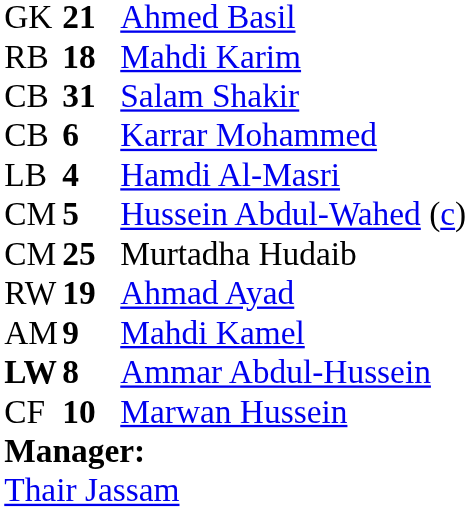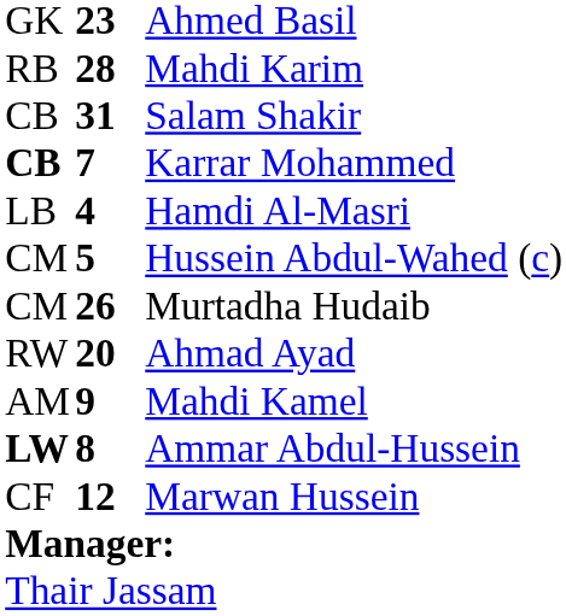 <table style="font-size: 90%" cellspacing="0" cellpadding="0" align="center">
 <tr>
 <td colspan="4"></td>
 </tr>
 <tr>
 <th width="25"></th>
 <th width="25"></th>
 </tr>
 <tr>
 <td>GK</td>
-<td><strong>21</strong></td>
+<td><strong>23</strong></td>
 <td> <a href='#'>Ahmed Basil</a></td>
 </tr>
 <tr>
 <td>RB</td>
-<td><strong>18</strong></td>
+<td><strong>28</strong></td>
 <td> <a href='#'>Mahdi Karim</a></td>
 </tr>
 <tr>
 <td>CB</td>
 <td><strong>31</strong></td>
 <td> <a href='#'>Salam Shakir</a></td>
 </tr>
 <tr>
-<td>CB</td>
-<td><strong>6</strong></td>
+<td><strong>CB</strong></td>
+<td><strong>7</strong></td>
 <td> <a href='#'>Karrar Mohammed</a></td>
 </tr>
 <tr>
 <td>LB</td>
 <td><strong>4</strong></td>
 <td> <a href='#'>Hamdi Al-Masri</a></td>
 </tr>
 <tr>
 <td>CM</td>
 <td><strong>5</strong></td>
 <td> <a href='#'>Hussein Abdul-Wahed</a> (<a href='#'>c</a>)</td>
 </tr>
 <tr>
 <td>CM</td>
-<td><strong>25</strong></td>
+<td><strong>26</strong></td>
 <td> Murtadha Hudaib</td>
 </tr>
 <tr>
 <td>RW</td>
-<td><strong>19</strong></td>
+<td><strong>20</strong></td>
 <td> <a href='#'>Ahmad Ayad</a></td>
 </tr>
 <tr>
 <td>AM</td>
 <td><strong>9</strong></td>
 <td> <a href='#'>Mahdi Kamel</a></td>
 </tr>
 <tr>
 <td><strong>LW</strong></td>
 <td><strong>8</strong></td>
 <td> <a href='#'>Ammar Abdul-Hussein</a></td>
 </tr>
 <tr>
 <td>CF</td>
-<td><strong>10</strong></td>
+<td><strong>12</strong></td>
 <td> <a href='#'>Marwan Hussein</a></td>
 </tr>
 <tr>
 <td colspan=4><strong>Manager:</strong></td>
 </tr>
 <tr>
 <td colspan="4"> <a href='#'>Thair Jassam</a></td>
 </tr>
 </table>
